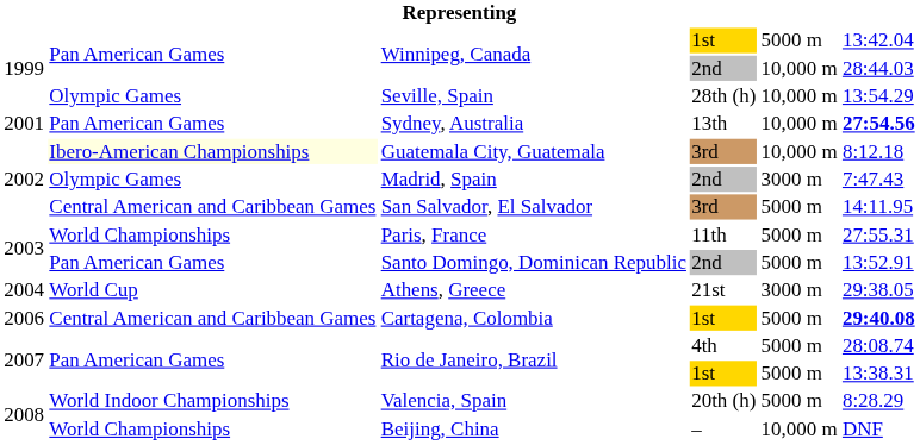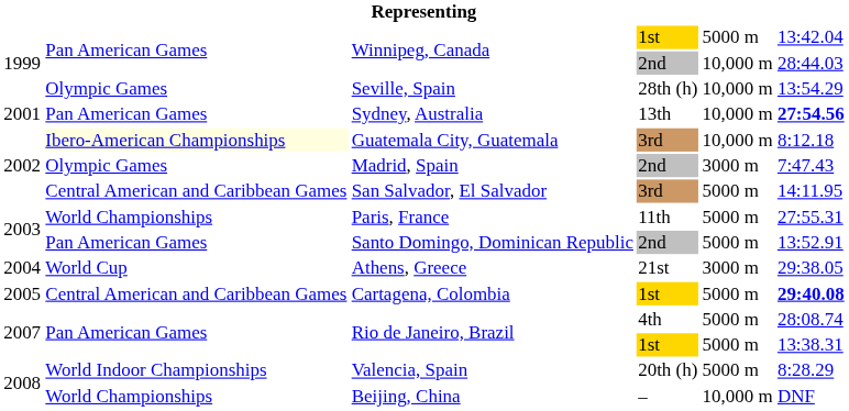 <table>
 <tr>
 <th colspan="6">Representing </th>
 </tr>
 <tr>
 <td rowspan=3>1999</td>
 <td rowspan=2><a href='#'>Pan American Games</a></td>
 <td rowspan=2><a href='#'>Winnipeg, Canada</a></td>
 <td bgcolor="gold">1st</td>
 <td>5000 m</td>
 <td><a href='#'>13:42.04</a></td>
 </tr>
 <tr>
 <td bgcolor="silver">2nd</td>
 <td>10,000 m</td>
 <td><a href='#'>28:44.03</a></td>
 </tr>
 <tr>
 <td><a href='#'>Olympic Games</a></td>
 <td><a href='#'>Seville, Spain</a></td>
 <td>28th (h)</td>
 <td>10,000 m</td>
 <td><a href='#'>13:54.29</a></td>
 </tr>
 <tr>
 <td>2001</td>
 <td><a href='#'>Pan American Games</a></td>
 <td><a href='#'>Sydney</a>, <a href='#'>Australia</a></td>
 <td>13th</td>
 <td>10,000 m</td>
 <td><strong><a href='#'>27:54.56</a></strong></td>
 </tr>
 <tr>
 <td rowspan=3>2002</td>
 <td style="background: lightyellow;"><a href='#'>Ibero-American Championships</a></td>
 <td><a href='#'>Guatemala City, Guatemala</a></td>
 <td bgcolor="cc9966">3rd</td>
 <td>10,000 m</td>
 <td><a href='#'>8:12.18</a></td>
 </tr>
 <tr>
 <td><a href='#'>Olympic Games</a></td>
 <td><a href='#'>Madrid</a>, <a href='#'>Spain</a></td>
 <td bgcolor="silver">2nd</td>
 <td>3000 m</td>
 <td><a href='#'>7:47.43</a></td>
 </tr>
 <tr>
 <td><a href='#'>Central American and Caribbean Games</a></td>
 <td><a href='#'>San Salvador</a>, <a href='#'>El Salvador</a></td>
 <td bgcolor="cc9966">3rd</td>
 <td>5000 m</td>
 <td><a href='#'>14:11.95</a></td>
 </tr>
 <tr>
 <td rowspan=2>2003</td>
 <td><a href='#'>World Championships</a></td>
 <td><a href='#'>Paris</a>, <a href='#'>France</a></td>
 <td>11th</td>
 <td>5000 m</td>
 <td><a href='#'>27:55.31</a></td>
 </tr>
 <tr>
 <td><a href='#'>Pan American Games</a></td>
 <td><a href='#'>Santo Domingo, Dominican Republic</a></td>
 <td bgcolor="silver">2nd</td>
 <td>5000 m</td>
 <td><a href='#'>13:52.91</a></td>
 </tr>
 <tr>
 <td>2004</td>
 <td><a href='#'>World Cup</a></td>
 <td><a href='#'>Athens</a>, <a href='#'>Greece</a></td>
 <td>21st</td>
 <td>3000 m</td>
 <td><a href='#'>29:38.05</a></td>
 </tr>
 <tr>
-<td>2006</td>
+<td>2005</td>
 <td><a href='#'>Central American and Caribbean Games</a></td>
 <td><a href='#'>Cartagena, Colombia</a></td>
 <td bgcolor="gold">1st</td>
 <td>5000 m</td>
 <td><strong><a href='#'>29:40.08</a></strong></td>
 </tr>
 <tr>
 <td rowspan=2>2007</td>
 <td rowspan=2><a href='#'>Pan American Games</a></td>
 <td rowspan=2><a href='#'>Rio de Janeiro, Brazil</a></td>
 <td>4th</td>
 <td>5000 m</td>
 <td><a href='#'>28:08.74</a></td>
 </tr>
 <tr>
 <td bgcolor="gold">1st</td>
 <td>5000 m</td>
 <td><a href='#'>13:38.31</a></td>
 </tr>
 <tr>
 <td rowspan=2>2008</td>
 <td><a href='#'>World Indoor Championships</a></td>
 <td><a href='#'>Valencia, Spain</a></td>
 <td>20th (h)</td>
 <td>5000 m</td>
 <td><a href='#'>8:28.29</a></td>
 </tr>
 <tr>
 <td><a href='#'>World Championships</a></td>
 <td><a href='#'>Beijing, China</a></td>
 <td>–</td>
 <td>10,000 m</td>
 <td><a href='#'>DNF</a></td>
 </tr>
 </table>
